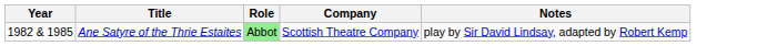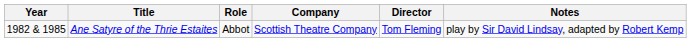 <table class="wikitable">
 <tr>
 <th>Year</th>
 <th>Title</th>
 <th>Role</th>
 <th>Company</th>
+<th>Director</th>
 <th>Notes</th>
 </tr>
 <tr>
 <td>1982 & 1985</td>
 <td><em><a href='#'>Ane Satyre of the Thrie Estaites</a></em></td>
-<td style="background: lightgreen;">Abbot</td>
+<td>Abbot</td>
 <td><a href='#'>Scottish Theatre Company</a></td>
+<td><a href='#'>Tom Fleming</a></td>
 <td>play by <a href='#'>Sir David Lindsay</a>, adapted by <a href='#'>Robert Kemp</a></td>
 </tr>
 </table>
